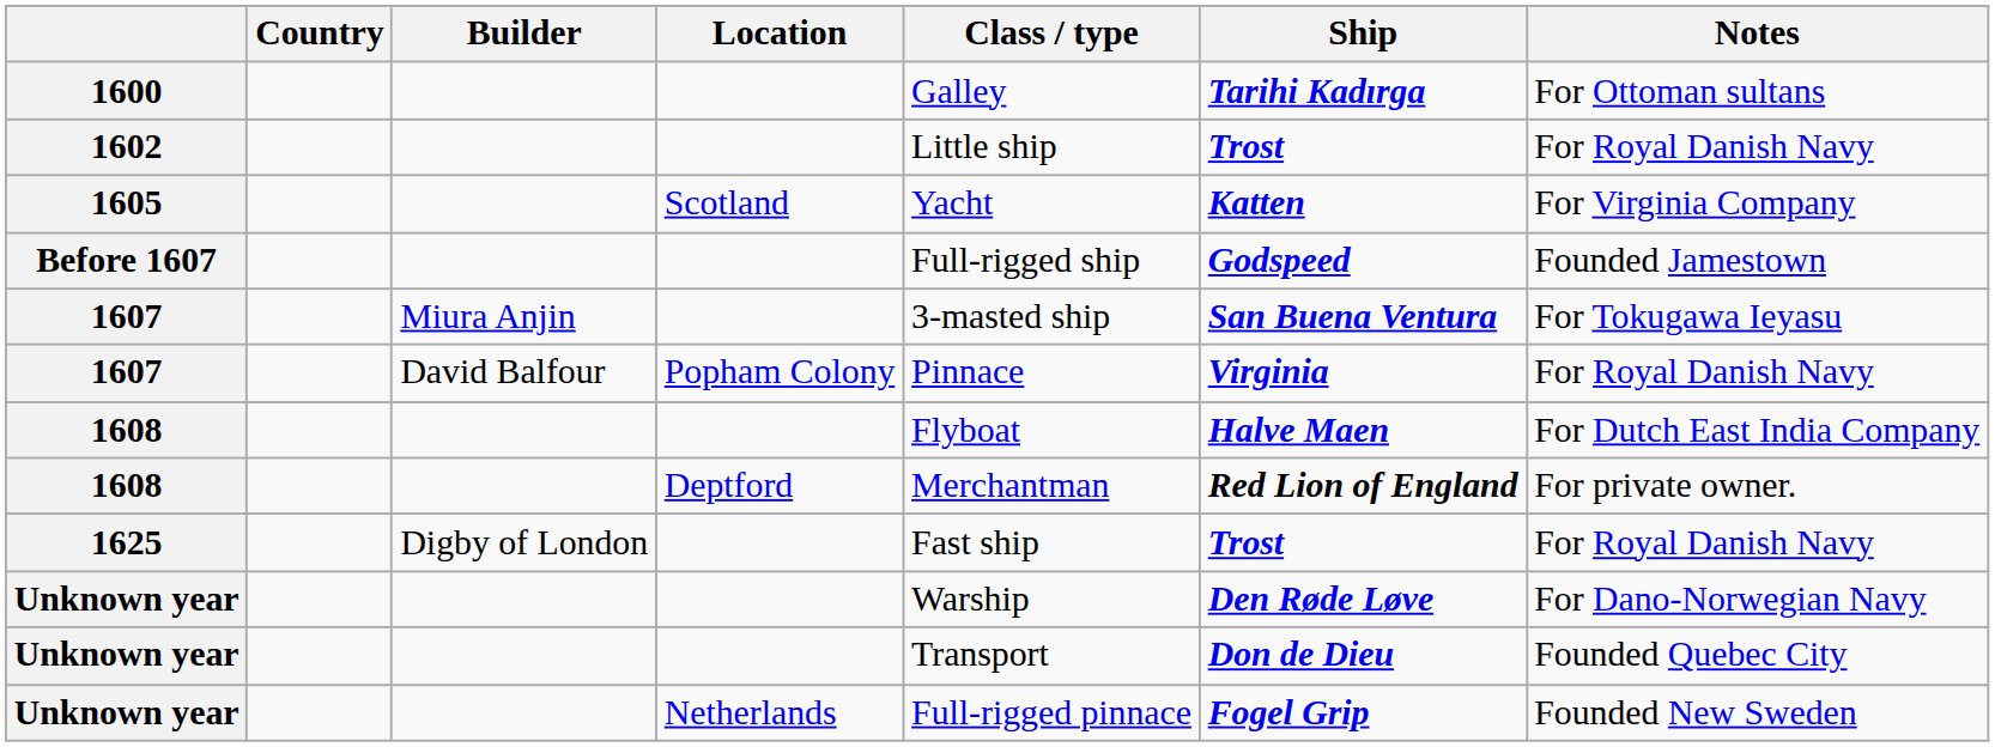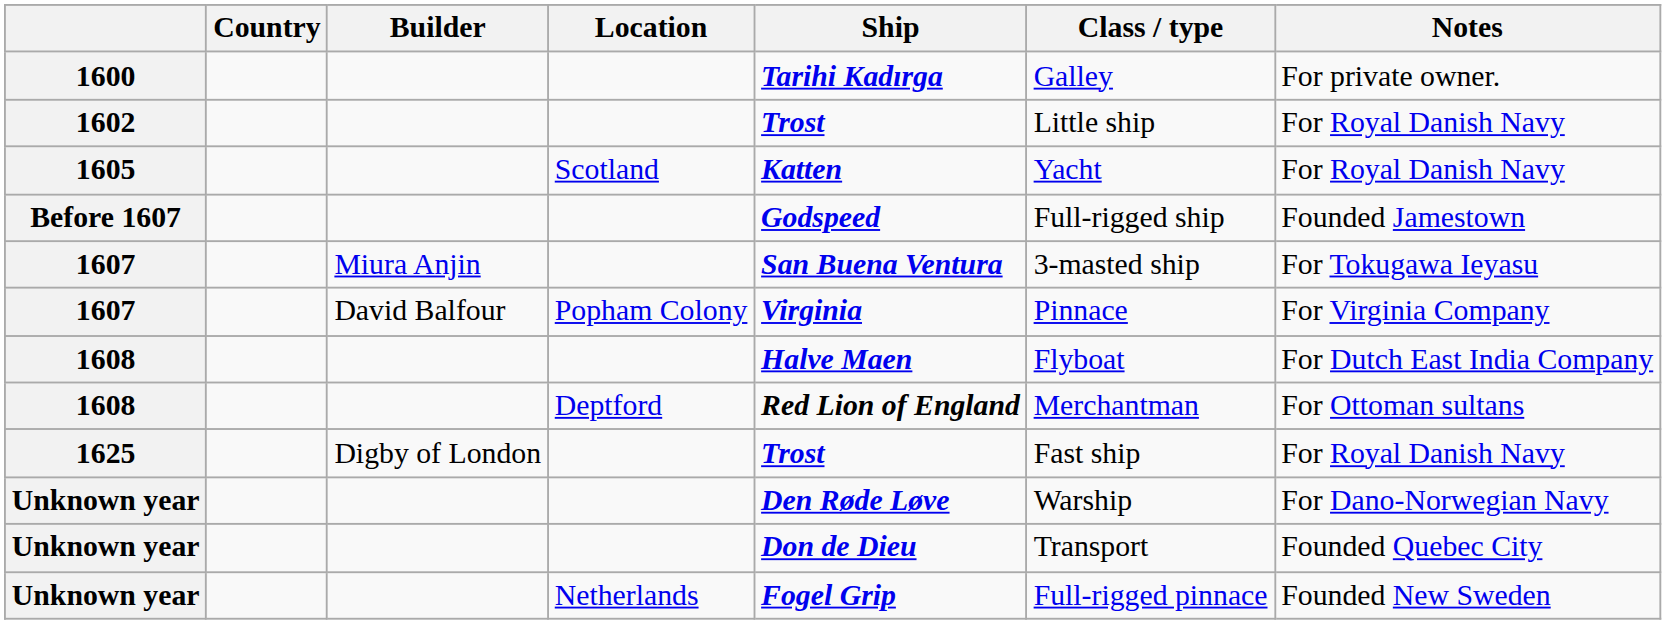 <table class="wikitable sortable">
 <tr>
 <th></th>
 <th>Country</th>
 <th>Builder</th>
 <th>Location</th>
+<th>Ship</th>
 <th>Class / type</th>
-<th>Ship</th>
 <th>Notes</th>
 </tr>
 <tr>
 <th>1600</th>
 <td></td>
 <td></td>
 <td></td>
+<td><strong><em><a href='#'>Tarihi Kadırga</a></em></strong></td>
 <td><a href='#'>Galley</a></td>
-<td><strong><em><a href='#'>Tarihi Kadırga</a></em></strong></td>
-<td>For <a href='#'>Ottoman sultans</a></td>
+<td>For private owner.</td>
 </tr>
 <tr>
 <th>1602</th>
 <td></td>
 <td></td>
 <td></td>
+<td><strong><em><a href='#'>Trost</a></em></strong></td>
 <td>Little ship</td>
-<td><strong><em><a href='#'>Trost</a></em></strong></td>
 <td>For <a href='#'>Royal Danish Navy</a></td>
 </tr>
 <tr>
 <th>1605</th>
 <td></td>
 <td></td>
 <td><a href='#'>Scotland</a></td>
+<td><strong><em><a href='#'>Katten</a></em></strong></td>
 <td><a href='#'>Yacht</a></td>
-<td><strong><em><a href='#'>Katten</a></em></strong></td>
-<td>For <a href='#'>Virginia Company</a></td>
+<td>For <a href='#'>Royal Danish Navy</a></td>
 </tr>
 <tr>
 <th>Before 1607</th>
 <td></td>
 <td></td>
 <td></td>
+<td><strong><em><a href='#'>Godspeed</a></em></strong></td>
 <td>Full-rigged ship</td>
-<td><strong><em><a href='#'>Godspeed</a></em></strong></td>
 <td>Founded <a href='#'>Jamestown</a></td>
 </tr>
 <tr>
 <th>1607</th>
 <td></td>
 <td><a href='#'>Miura Anjin</a></td>
 <td></td>
+<td><strong><em><a href='#'>San Buena Ventura</a></em></strong></td>
 <td>3-masted ship</td>
-<td><strong><em><a href='#'>San Buena Ventura</a></em></strong></td>
 <td>For <a href='#'>Tokugawa Ieyasu</a></td>
 </tr>
 <tr>
 <th>1607</th>
 <td></td>
 <td>David Balfour</td>
 <td><a href='#'>Popham Colony</a></td>
+<td><strong><em><a href='#'>Virginia</a></em></strong></td>
 <td><a href='#'>Pinnace</a></td>
-<td><strong><em><a href='#'>Virginia</a></em></strong></td>
-<td>For <a href='#'>Royal Danish Navy</a></td>
+<td>For <a href='#'>Virginia Company</a></td>
 </tr>
 <tr>
 <th>1608</th>
 <td></td>
 <td></td>
 <td></td>
+<td><strong><em><a href='#'>Halve Maen</a></em></strong></td>
 <td><a href='#'>Flyboat</a></td>
-<td><strong><em><a href='#'>Halve Maen</a></em></strong></td>
 <td>For <a href='#'>Dutch East India Company</a></td>
 </tr>
 <tr ---->
 <th>1608</th>
 <td></td>
 <td></td>
 <td><a href='#'>Deptford</a></td>
+<td><strong><em>Red Lion of England</em></strong></td>
 <td><a href='#'>Merchantman</a></td>
-<td><strong><em>Red Lion of England</em></strong></td>
-<td>For private owner.</td>
+<td>For <a href='#'>Ottoman sultans</a></td>
 </tr>
 <tr>
 <th>1625</th>
 <td></td>
 <td>Digby of London</td>
 <td></td>
+<td><strong><em><a href='#'>Trost</a></em></strong></td>
 <td>Fast ship</td>
-<td><strong><em><a href='#'>Trost</a></em></strong></td>
 <td>For <a href='#'>Royal Danish Navy</a></td>
 </tr>
 <tr>
 <th>Unknown year</th>
 <td></td>
 <td></td>
 <td></td>
+<td><strong><em><a href='#'>Den Røde Løve</a></em></strong></td>
 <td>Warship</td>
-<td><strong><em><a href='#'>Den Røde Løve</a></em></strong></td>
 <td>For <a href='#'>Dano-Norwegian Navy</a></td>
 </tr>
 <tr>
 <th>Unknown year</th>
 <td></td>
 <td></td>
 <td></td>
+<td><strong><em><a href='#'>Don de Dieu</a></em></strong></td>
 <td>Transport</td>
-<td><strong><em><a href='#'>Don de Dieu</a></em></strong></td>
 <td>Founded <a href='#'>Quebec City</a></td>
 </tr>
 <tr>
 <th>Unknown year</th>
 <td></td>
 <td></td>
 <td><a href='#'>Netherlands</a></td>
+<td><strong><em><a href='#'>Fogel Grip</a></em></strong></td>
 <td><a href='#'>Full-rigged pinnace</a></td>
-<td><strong><em><a href='#'>Fogel Grip</a></em></strong></td>
 <td>Founded <a href='#'>New Sweden</a></td>
 </tr>
 </table>
